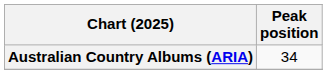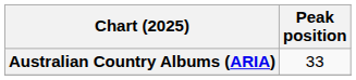 <table class="wikitable sortable plainrowheaders" style="text-align:center">
 <tr>
 <th scope="col">Chart (2025)</th>
 <th scope="col">Peak<br>position</th>
 </tr>
 <tr>
 <th scope="row">Australian Country Albums (<a href='#'>ARIA</a>)</th>
-<td>34</td>
+<td>33</td>
 </tr>
 <tr>
 </tr>
 <tr>
 </tr>
 <tr>
 </tr>
 <tr>
 </tr>
 <tr>
 </tr>
 <tr>
 </tr>
 </table>
